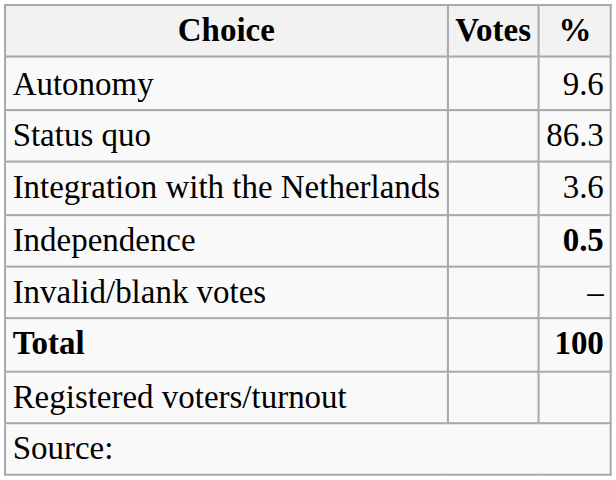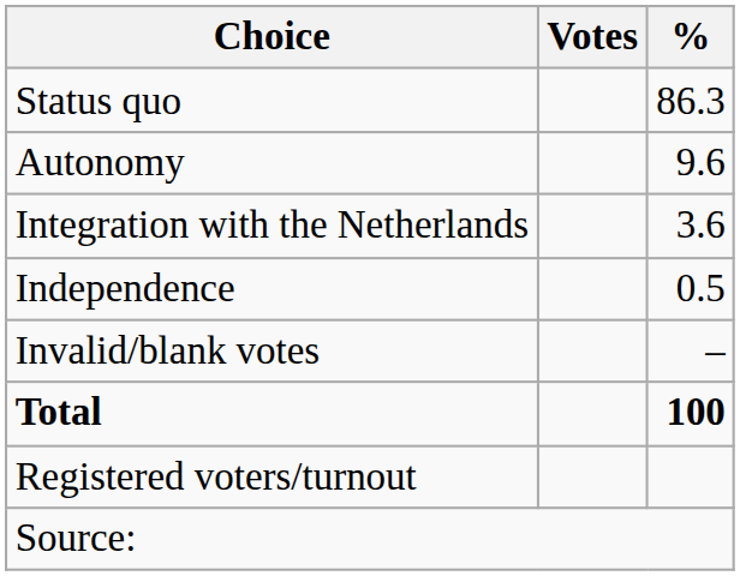 <table class=wikitable style=text-align:right>
 <tr>
 <th>Choice</th>
 <th>Votes</th>
 <th>%</th>
 </tr>
 <tr>
+<td align=left>Status quo</td>
+<td></td>
+<td>86.3</td>
+</tr>
+<tr>
 <td align=left>Autonomy</td>
 <td></td>
 <td>9.6</td>
-</tr>
-<tr>
-<td align=left>Status quo</td>
-<td></td>
-<td>86.3</td>
 </tr>
 <tr>
 <td align=left>Integration with the Netherlands</td>
 <td></td>
 <td>3.6</td>
 </tr>
 <tr>
 <td align=left>Independence</td>
 <td></td>
-<td><strong>0.5</strong></td>
+<td>0.5</td>
 </tr>
 <tr>
 <td align=left>Invalid/blank votes</td>
 <td></td>
 <td>–</td>
 </tr>
 <tr>
 <td align=left><strong>Total</strong></td>
 <td></td>
 <td><strong>100</strong></td>
 </tr>
 <tr>
 <td align=left>Registered voters/turnout</td>
 <td></td>
 <td></td>
 </tr>
 <tr>
 <td align=left colspan=3>Source: </td>
 </tr>
 </table>
